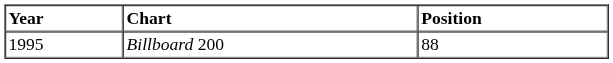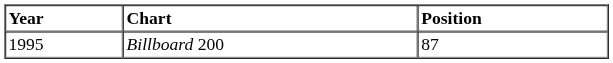 <table border=1 cellspacing=0 cellpadding=2 width="550px">
 <tr>
 <th align="left">Year</th>
 <th align="left">Chart</th>
 <th align="left">Position</th>
 </tr>
 <tr>
 <td align="left">1995</td>
 <td align="left"><em>Billboard</em> 200</td>
-<td align="left">88</td>
+<td align="left">87</td>
 </tr>
 <tr>
 </tr>
 </table>
